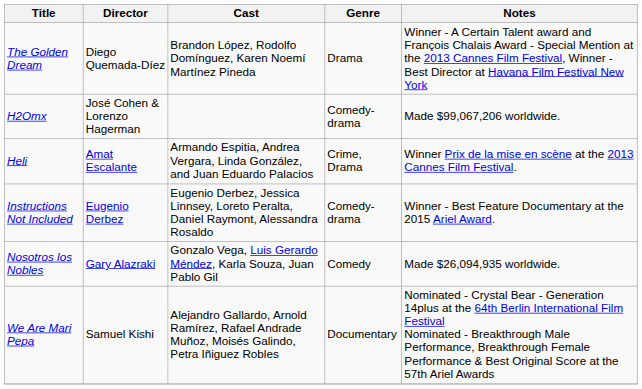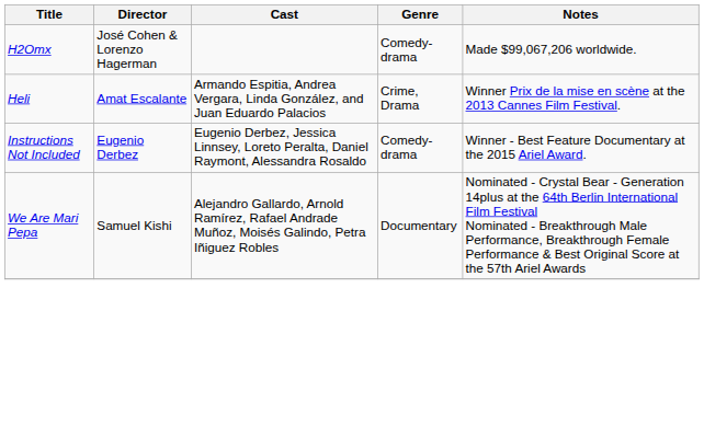 <table class="wikitable sortable">
 <tr>
 <th>Title</th>
 <th>Director</th>
 <th>Cast</th>
 <th>Genre</th>
 <th>Notes</th>
-</tr>
-<tr>
-<td><span></span><em><a href='#'>The Golden Dream</a></em></td>
-<td>Diego Quemada-Díez</td>
-<td>Brandon López, Rodolfo Domínguez, Karen Noemí Martínez Pineda</td>
-<td>Drama</td>
-<td>Winner - A Certain Talent award and François Chalais Award - Special Mention at the <a href='#'>2013 Cannes Film Festival</a>, Winner - Best Director at <a href='#'>Havana Film Festival New York</a></td>
 </tr>
 <tr>
 <td><em><a href='#'>H2Omx</a></em></td>
 <td>José Cohen & Lorenzo Hagerman</td>
 <td></td>
 <td>Comedy-drama</td>
 <td>Made $99,067,206 worldwide.</td>
 </tr>
 <tr>
 <td><span></span><em><a href='#'>Heli</a> </em></td>
 <td><a href='#'>Amat Escalante</a></td>
 <td>Armando Espitia, Andrea Vergara, Linda González, and Juan Eduardo Palacios</td>
 <td>Crime, Drama</td>
 <td>Winner <a href='#'>Prix de la mise en scène</a> at the <a href='#'>2013 Cannes Film Festival</a>.</td>
 </tr>
 <tr>
 <td><span></span><em><a href='#'>Instructions Not Included</a></em></td>
 <td><a href='#'>Eugenio Derbez</a></td>
 <td>Eugenio Derbez, Jessica Linnsey, Loreto Peralta, Daniel Raymont, Alessandra Rosaldo</td>
 <td>Comedy-drama</td>
 <td>Winner - Best Feature Documentary at the 2015 <a href='#'>Ariel Award</a>.</td>
 </tr>
 <tr>
-<td><span></span><em><a href='#'>Nosotros los Nobles</a></em></td>
-<td><a href='#'>Gary Alazraki</a></td>
-<td>Gonzalo Vega, <a href='#'>Luis Gerardo Méndez</a>, Karla Souza, Juan Pablo Gil</td>
-<td>Comedy</td>
-<td>Made $26,094,935 worldwide.</td>
-</tr>
-<tr>
 <td><em><a href='#'>We Are Mari Pepa</a></em></td>
 <td>Samuel Kishi</td>
 <td>Alejandro Gallardo, Arnold Ramírez, Rafael Andrade Muñoz, Moisés Galindo, Petra Iñiguez Robles</td>
 <td>Documentary</td>
 <td>Nominated - Crystal Bear - Generation 14plus at the <a href='#'>64th Berlin International Film Festival</a><br>Nominated - Breakthrough Male Performance, Breakthrough Female Performance & Best Original Score at the 57th Ariel Awards</td>
 </tr>
 <tr>
 </tr>
 </table>
